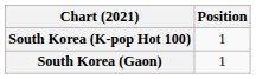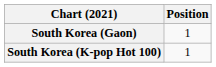 <table class="wikitable plainrowheaders" style="text-align:center">
 <tr>
 <th scope="col">Chart (2021)</th>
 <th scope="col">Position</th>
 </tr>
 <tr>
+<th scope="row">South Korea (Gaon)</th>
+<td>1</td>
+</tr>
+<tr>
 <th scope="row">South Korea (K-pop Hot 100)</th>
 <td>1</td>
 </tr>
-<tr>
-<th scope="row">South Korea (Gaon)</th>
-<td>1</td>
-</tr>
 </table>
